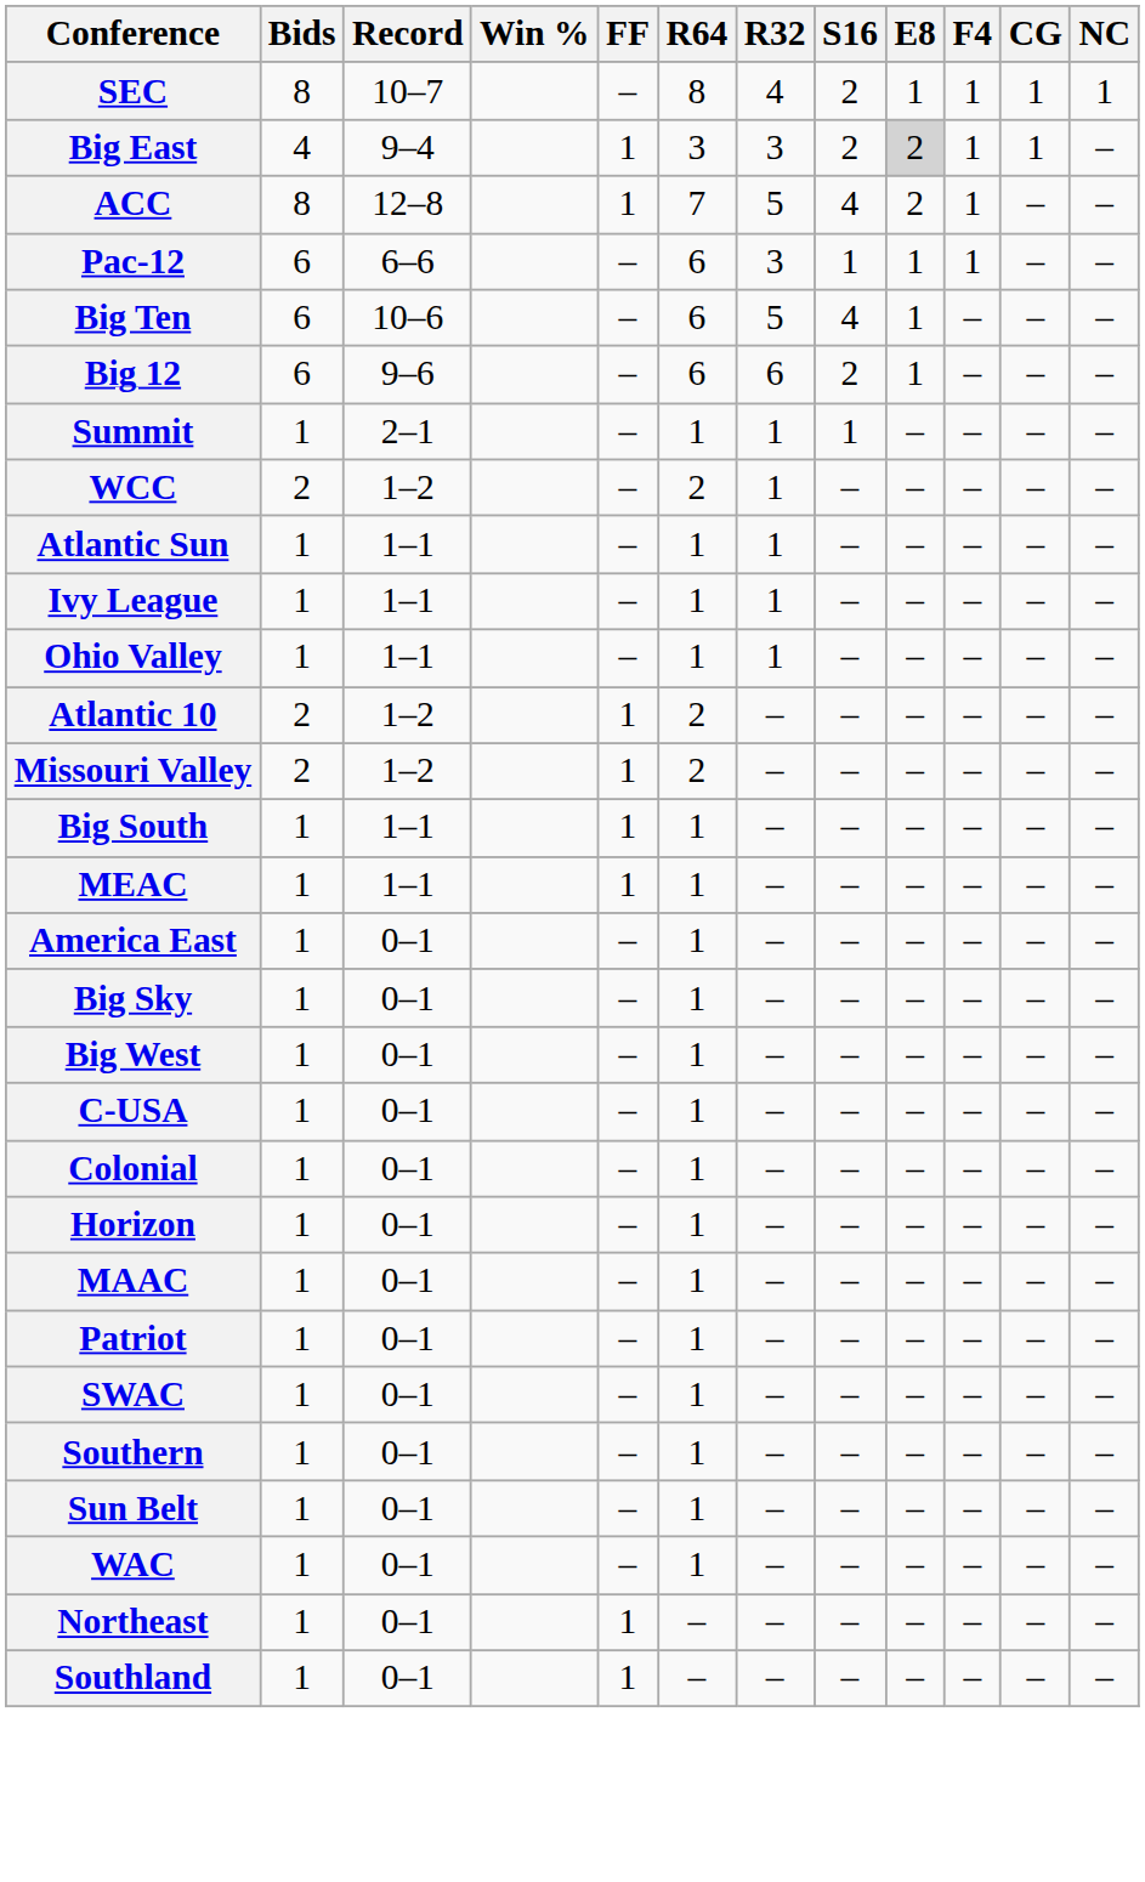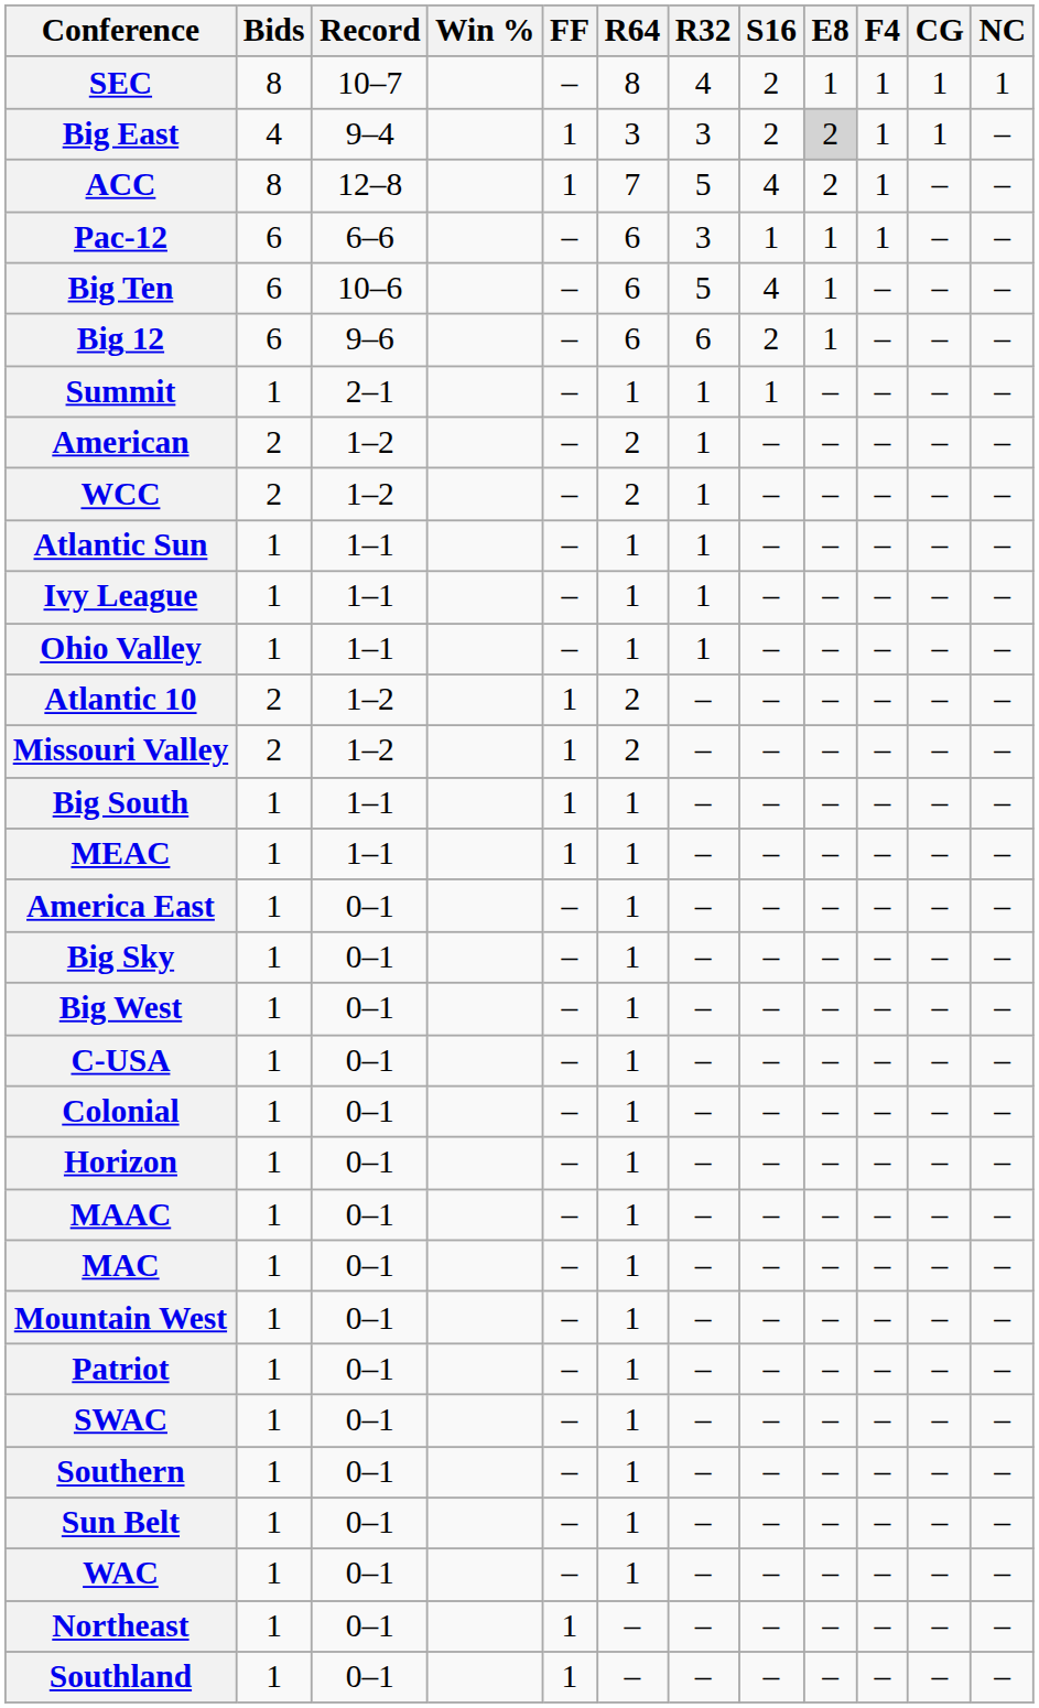 <table class="wikitable sortable plainrowheaders" style="text-align:center;">
 <tr>
 <th scope="col">Conference</th>
 <th scope="col">Bids</th>
 <th scope="col">Record</th>
 <th scope="col">Win %</th>
 <th scope="col">FF</th>
 <th scope="col">R64</th>
 <th scope="col">R32</th>
 <th scope="col">S16</th>
 <th scope="col">E8</th>
 <th scope="col">F4</th>
 <th scope="col">CG</th>
 <th scope="col">NC</th>
 </tr>
 <tr>
 <th scope="row"><a href='#'>SEC</a></th>
 <td>8</td>
 <td>10–7</td>
 <td></td>
 <td>–</td>
 <td>8</td>
 <td>4</td>
 <td>2</td>
 <td>1</td>
 <td>1</td>
 <td>1</td>
 <td>1</td>
 </tr>
 <tr>
 <th scope="row"><a href='#'>Big East</a></th>
 <td>4</td>
 <td>9–4</td>
 <td></td>
 <td>1</td>
 <td>3</td>
 <td>3</td>
 <td>2</td>
 <td style="background: lightgrey;">2</td>
 <td>1</td>
 <td>1</td>
 <td>–</td>
 </tr>
 <tr>
 <th scope="row"><a href='#'>ACC</a></th>
 <td>8</td>
 <td>12–8</td>
 <td></td>
 <td>1</td>
 <td>7</td>
 <td>5</td>
 <td>4</td>
 <td>2</td>
 <td>1</td>
 <td>–</td>
 <td>–</td>
 </tr>
 <tr>
 <th scope="row"><a href='#'>Pac-12</a></th>
 <td>6</td>
 <td>6–6</td>
 <td></td>
 <td>–</td>
 <td>6</td>
 <td>3</td>
 <td>1</td>
 <td>1</td>
 <td>1</td>
 <td>–</td>
 <td>–</td>
 </tr>
 <tr>
 <th scope="row"><a href='#'>Big Ten</a></th>
 <td>6</td>
 <td>10–6</td>
 <td></td>
 <td>–</td>
 <td>6</td>
 <td>5</td>
 <td>4</td>
 <td>1</td>
 <td>–</td>
 <td>–</td>
 <td>–</td>
 </tr>
 <tr>
 <th scope="row"><a href='#'>Big 12</a></th>
 <td>6</td>
 <td>9–6</td>
 <td></td>
 <td>–</td>
 <td>6</td>
 <td>6</td>
 <td>2</td>
 <td>1</td>
 <td>–</td>
 <td>–</td>
 <td>–</td>
 </tr>
 <tr>
 <th scope="row"><a href='#'>Summit</a></th>
 <td>1</td>
 <td>2–1</td>
 <td></td>
 <td>–</td>
 <td>1</td>
 <td>1</td>
 <td>1</td>
+<td>–</td>
+<td>–</td>
+<td>–</td>
+<td>–</td>
+</tr>
+<tr>
+<th scope="row"><a href='#'>American</a></th>
+<td>2</td>
+<td>1–2</td>
+<td></td>
+<td>–</td>
+<td>2</td>
+<td>1</td>
+<td>–</td>
 <td>–</td>
 <td>–</td>
 <td>–</td>
 <td>–</td>
 </tr>
 <tr>
 <th scope="row"><a href='#'>WCC</a></th>
 <td>2</td>
 <td>1–2</td>
 <td></td>
 <td>–</td>
 <td>2</td>
 <td>1</td>
 <td>–</td>
 <td>–</td>
 <td>–</td>
 <td>–</td>
 <td>–</td>
 </tr>
 <tr>
 <th scope="row"><a href='#'>Atlantic Sun</a></th>
 <td>1</td>
 <td>1–1</td>
 <td></td>
 <td>–</td>
 <td>1</td>
 <td>1</td>
 <td>–</td>
 <td>–</td>
 <td>–</td>
 <td>–</td>
 <td>–</td>
 </tr>
 <tr>
 <th scope="row"><a href='#'>Ivy League</a></th>
 <td>1</td>
 <td>1–1</td>
 <td></td>
 <td>–</td>
 <td>1</td>
 <td>1</td>
 <td>–</td>
 <td>–</td>
 <td>–</td>
 <td>–</td>
 <td>–</td>
 </tr>
 <tr>
 <th scope="row"><a href='#'>Ohio Valley</a></th>
 <td>1</td>
 <td>1–1</td>
 <td></td>
 <td>–</td>
 <td>1</td>
 <td>1</td>
 <td>–</td>
 <td>–</td>
 <td>–</td>
 <td>–</td>
 <td>–</td>
 </tr>
 <tr>
 <th scope="row"><a href='#'>Atlantic 10</a></th>
 <td>2</td>
 <td>1–2</td>
 <td></td>
 <td>1</td>
 <td>2</td>
 <td>–</td>
 <td>–</td>
 <td>–</td>
 <td>–</td>
 <td>–</td>
 <td>–</td>
 </tr>
 <tr>
 <th scope="row"><a href='#'>Missouri Valley</a></th>
 <td>2</td>
 <td>1–2</td>
 <td></td>
 <td>1</td>
 <td>2</td>
 <td>–</td>
 <td>–</td>
 <td>–</td>
 <td>–</td>
 <td>–</td>
 <td>–</td>
 </tr>
 <tr>
 <th scope="row"><a href='#'>Big South</a></th>
 <td>1</td>
 <td>1–1</td>
 <td></td>
 <td>1</td>
 <td>1</td>
 <td>–</td>
 <td>–</td>
 <td>–</td>
 <td>–</td>
 <td>–</td>
 <td>–</td>
 </tr>
 <tr>
 <th scope="row"><a href='#'>MEAC</a></th>
 <td>1</td>
 <td>1–1</td>
 <td></td>
 <td>1</td>
 <td>1</td>
 <td>–</td>
 <td>–</td>
 <td>–</td>
 <td>–</td>
 <td>–</td>
 <td>–</td>
 </tr>
 <tr>
 <th scope="row"><a href='#'>America East</a></th>
 <td>1</td>
 <td>0–1</td>
 <td></td>
 <td>–</td>
 <td>1</td>
 <td>–</td>
 <td>–</td>
 <td>–</td>
 <td>–</td>
 <td>–</td>
 <td>–</td>
 </tr>
 <tr>
 <th scope="row"><a href='#'>Big Sky</a></th>
 <td>1</td>
 <td>0–1</td>
 <td></td>
 <td>–</td>
 <td>1</td>
 <td>–</td>
 <td>–</td>
 <td>–</td>
 <td>–</td>
 <td>–</td>
 <td>–</td>
 </tr>
 <tr>
 <th scope="row"><a href='#'>Big West</a></th>
 <td>1</td>
 <td>0–1</td>
 <td></td>
 <td>–</td>
 <td>1</td>
 <td>–</td>
 <td>–</td>
 <td>–</td>
 <td>–</td>
 <td>–</td>
 <td>–</td>
 </tr>
 <tr>
 <th scope="row"><a href='#'>C-USA</a></th>
 <td>1</td>
 <td>0–1</td>
 <td></td>
 <td>–</td>
 <td>1</td>
 <td>–</td>
 <td>–</td>
 <td>–</td>
 <td>–</td>
 <td>–</td>
 <td>–</td>
 </tr>
 <tr>
 <th scope="row"><a href='#'>Colonial</a></th>
 <td>1</td>
 <td>0–1</td>
 <td></td>
 <td>–</td>
 <td>1</td>
 <td>–</td>
 <td>–</td>
 <td>–</td>
 <td>–</td>
 <td>–</td>
 <td>–</td>
 </tr>
 <tr>
 <th scope="row"><a href='#'>Horizon</a></th>
 <td>1</td>
 <td>0–1</td>
 <td></td>
 <td>–</td>
 <td>1</td>
 <td>–</td>
 <td>–</td>
 <td>–</td>
 <td>–</td>
 <td>–</td>
 <td>–</td>
 </tr>
 <tr>
 <th scope="row"><a href='#'>MAAC</a></th>
 <td>1</td>
 <td>0–1</td>
 <td></td>
 <td>–</td>
 <td>1</td>
 <td>–</td>
 <td>–</td>
 <td>–</td>
 <td>–</td>
 <td>–</td>
 <td>–</td>
 </tr>
 <tr>
+<th scope="row"><a href='#'>MAC</a></th>
+<td>1</td>
+<td>0–1</td>
+<td></td>
+<td>–</td>
+<td>1</td>
+<td>–</td>
+<td>–</td>
+<td>–</td>
+<td>–</td>
+<td>–</td>
+<td>–</td>
+</tr>
+<tr>
+<th scope="row"><a href='#'>Mountain West</a></th>
+<td>1</td>
+<td>0–1</td>
+<td></td>
+<td>–</td>
+<td>1</td>
+<td>–</td>
+<td>–</td>
+<td>–</td>
+<td>–</td>
+<td>–</td>
+<td>–</td>
+</tr>
+<tr>
 <th scope="row"><a href='#'>Patriot</a></th>
 <td>1</td>
 <td>0–1</td>
 <td></td>
 <td>–</td>
 <td>1</td>
 <td>–</td>
 <td>–</td>
 <td>–</td>
 <td>–</td>
 <td>–</td>
 <td>–</td>
 </tr>
 <tr>
 <th scope="row"><a href='#'>SWAC</a></th>
 <td>1</td>
 <td>0–1</td>
 <td></td>
 <td>–</td>
 <td>1</td>
 <td>–</td>
 <td>–</td>
 <td>–</td>
 <td>–</td>
 <td>–</td>
 <td>–</td>
 </tr>
 <tr>
 <th scope="row"><a href='#'>Southern</a></th>
 <td>1</td>
 <td>0–1</td>
 <td></td>
 <td>–</td>
 <td>1</td>
 <td>–</td>
 <td>–</td>
 <td>–</td>
 <td>–</td>
 <td>–</td>
 <td>–</td>
 </tr>
 <tr>
 <th scope="row"><a href='#'>Sun Belt</a></th>
 <td>1</td>
 <td>0–1</td>
 <td></td>
 <td>–</td>
 <td>1</td>
 <td>–</td>
 <td>–</td>
 <td>–</td>
 <td>–</td>
 <td>–</td>
 <td>–</td>
 </tr>
 <tr>
 <th scope="row"><a href='#'>WAC</a></th>
 <td>1</td>
 <td>0–1</td>
 <td></td>
 <td>–</td>
 <td>1</td>
 <td>–</td>
 <td>–</td>
 <td>–</td>
 <td>–</td>
 <td>–</td>
 <td>–</td>
 </tr>
 <tr>
 <th scope="row"><a href='#'>Northeast</a></th>
 <td>1</td>
 <td>0–1</td>
 <td></td>
 <td>1</td>
 <td>–</td>
 <td>–</td>
 <td>–</td>
 <td>–</td>
 <td>–</td>
 <td>–</td>
 <td>–</td>
 </tr>
 <tr>
 <th scope="row"><a href='#'>Southland</a></th>
 <td>1</td>
 <td>0–1</td>
 <td></td>
 <td>1</td>
 <td>–</td>
 <td>–</td>
 <td>–</td>
 <td>–</td>
 <td>–</td>
 <td>–</td>
 <td>–</td>
 </tr>
 </table>
